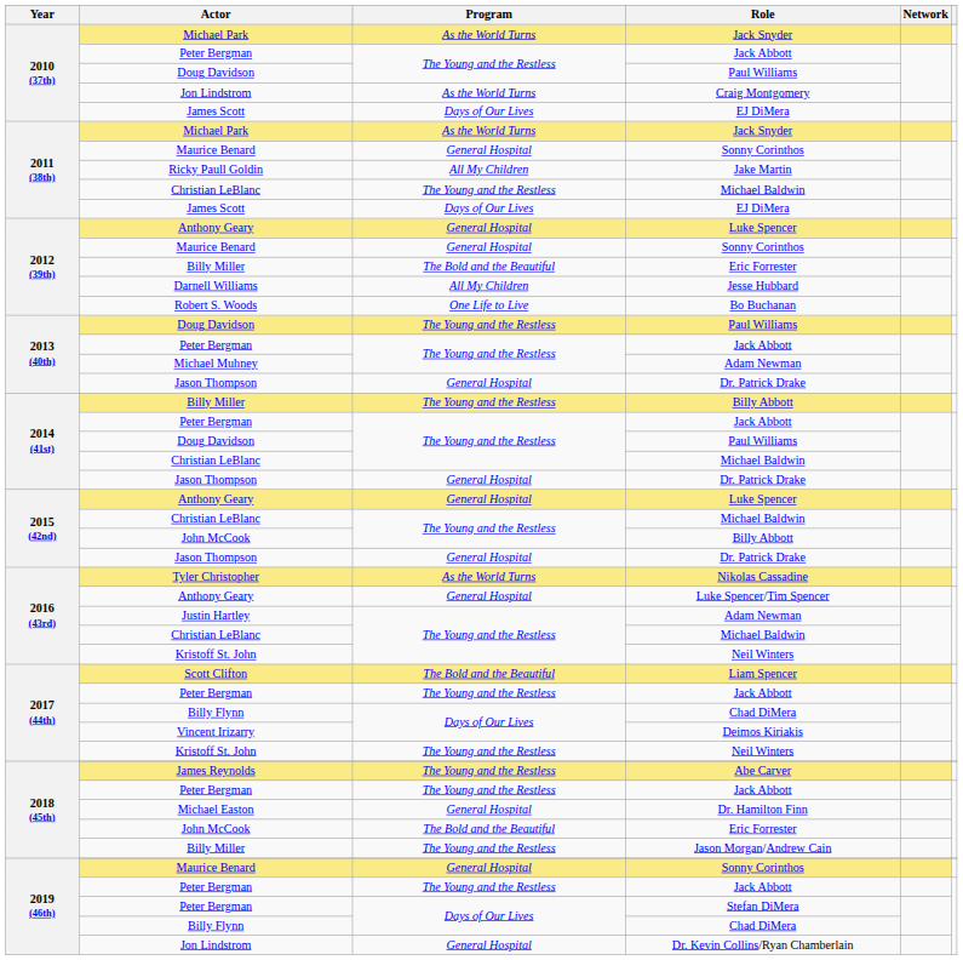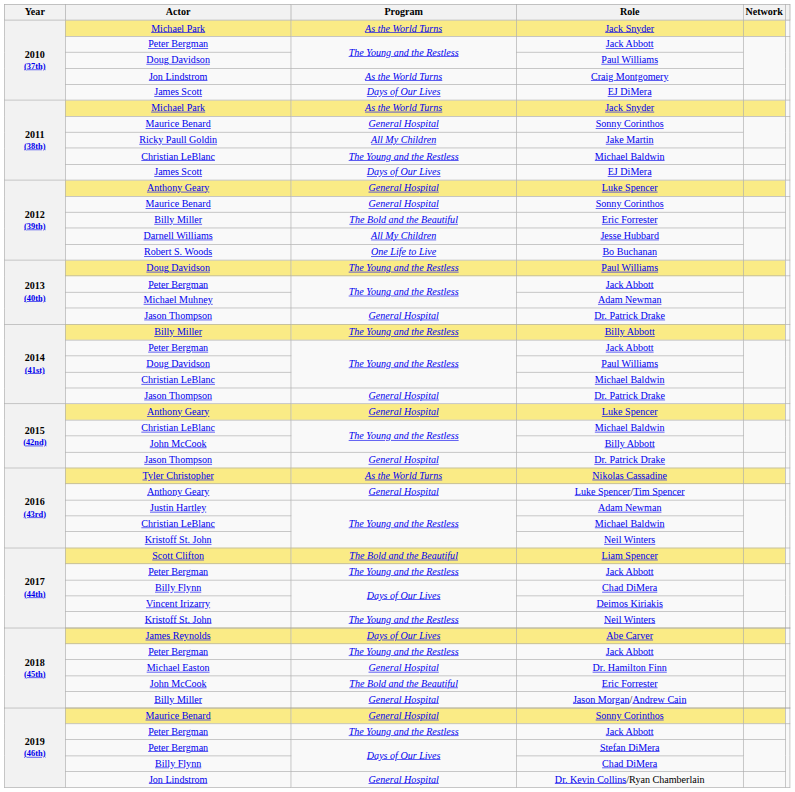 <table class="wikitable" rowspan="2"  background: #f6e39c style="text-align: center">
 <tr style="background:#bebebe;">
 <th scope="col" style="width:8%;">Year</th>
 <th scope="col" style="width:30%;">Actor</th>
 <th scope="col" style="width:30%;">Program</th>
 <th scope="col" style="width:30%;">Role</th>
 <th scope="col" style="width:10%;">Network</th>
 <th scope="col" style="width:2%;" class="unsortable"></th>
 </tr>
 <tr>
 <th scope="row" rowspan=5 style="text-align:center">2010 <br><small><a href='#'>(37th)</a></small></th>
 <td style="background:#FAEB86"><a href='#'>Michael Park</a> </td>
 <td style="background:#FAEB86"><em><a href='#'>As the World Turns</a></em></td>
 <td style="background:#FAEB86"><a href='#'>Jack Snyder</a></td>
 <td style="background:#FAEB86"></td>
 <td></td>
 </tr>
 <tr>
 <td><a href='#'>Peter Bergman</a></td>
 <td rowspan="2"><em><a href='#'>The Young and the Restless</a></em></td>
 <td><a href='#'>Jack Abbott</a></td>
 <td rowspan="3"></td>
 <td rowspan=4></td>
 </tr>
 <tr>
 <td><a href='#'>Doug Davidson</a></td>
 <td><a href='#'>Paul Williams</a></td>
 </tr>
 <tr>
 <td><a href='#'>Jon Lindstrom</a></td>
 <td><em><a href='#'>As the World Turns</a></em></td>
 <td><a href='#'>Craig Montgomery</a></td>
 </tr>
 <tr>
 <td><a href='#'>James Scott</a></td>
 <td><em><a href='#'>Days of Our Lives</a></em></td>
 <td><a href='#'>EJ DiMera</a></td>
 <td></td>
 </tr>
 <tr>
 <th scope="row" rowspan=5 style="text-align:center">2011 <br><small><a href='#'>(38th)</a></small></th>
 <td style="background:#FAEB86"><a href='#'>Michael Park</a> </td>
 <td style="background:#FAEB86"><em><a href='#'>As the World Turns</a></em></td>
 <td style="background:#FAEB86"><a href='#'>Jack Snyder</a></td>
 <td style="background:#FAEB86"></td>
 <td></td>
 </tr>
 <tr>
 <td><a href='#'>Maurice Benard</a></td>
 <td><em><a href='#'>General Hospital</a></em></td>
 <td><a href='#'>Sonny Corinthos</a></td>
 <td rowspan="2"></td>
 <td rowspan=4></td>
 </tr>
 <tr>
 <td><a href='#'>Ricky Paull Goldin</a></td>
 <td><em><a href='#'>All My Children</a></em></td>
 <td><a href='#'>Jake Martin</a></td>
 </tr>
 <tr>
 <td><a href='#'>Christian LeBlanc</a></td>
 <td><em><a href='#'>The Young and the Restless</a></em></td>
 <td><a href='#'>Michael Baldwin</a></td>
 <td></td>
 </tr>
 <tr>
 <td><a href='#'>James Scott</a></td>
 <td><em><a href='#'>Days of Our Lives</a></em></td>
 <td><a href='#'>EJ DiMera</a></td>
 <td></td>
 </tr>
 <tr>
 <th scope="row" rowspan=5 style="text-align:center">2012 <br><small><a href='#'>(39th)</a></small></th>
 <td style="background:#FAEB86"><a href='#'>Anthony Geary</a> </td>
 <td style="background:#FAEB86"><em><a href='#'>General Hospital</a></em></td>
 <td style="background:#FAEB86"><a href='#'>Luke Spencer</a></td>
 <td style="background:#FAEB86"></td>
 <td></td>
 </tr>
 <tr>
 <td><a href='#'>Maurice Benard</a></td>
 <td><em><a href='#'>General Hospital</a></em></td>
 <td><a href='#'>Sonny Corinthos</a></td>
 <td></td>
 <td rowspan=4></td>
 </tr>
 <tr>
 <td><a href='#'>Billy Miller</a></td>
 <td><em><a href='#'>The Bold and the Beautiful</a></em></td>
 <td><a href='#'>Eric Forrester</a></td>
 <td></td>
 </tr>
 <tr>
 <td><a href='#'>Darnell Williams</a></td>
 <td><em><a href='#'>All My Children</a></em></td>
 <td><a href='#'>Jesse Hubbard</a></td>
 <td rowspan="2"></td>
 </tr>
 <tr>
 <td><a href='#'>Robert S. Woods</a></td>
 <td><em><a href='#'>One Life to Live</a></em></td>
 <td><a href='#'>Bo Buchanan</a></td>
 </tr>
 <tr>
 <th scope="row" rowspan=4 style="text-align:center">2013 <br><small><a href='#'>(40th)</a></small></th>
 <td style="background:#FAEB86"><a href='#'>Doug Davidson</a> </td>
 <td style="background:#FAEB86"><em><a href='#'>The Young and the Restless</a></em></td>
 <td style="background:#FAEB86"><a href='#'>Paul Williams</a></td>
 <td style="background:#FAEB86"></td>
 <td></td>
 </tr>
 <tr>
 <td><a href='#'>Peter Bergman</a></td>
 <td rowspan="2"><em><a href='#'>The Young and the Restless</a></em></td>
 <td><a href='#'>Jack Abbott</a></td>
 <td rowspan="2"></td>
 <td rowspan="3"></td>
 </tr>
 <tr>
 <td><a href='#'>Michael Muhney</a></td>
 <td><a href='#'>Adam Newman</a></td>
 </tr>
 <tr>
 <td><a href='#'>Jason Thompson</a></td>
 <td><em><a href='#'>General Hospital</a></em></td>
 <td><a href='#'>Dr. Patrick Drake</a></td>
 <td></td>
 </tr>
 <tr>
 <th scope="row" rowspan=5 style="text-align:center">2014 <br><small><a href='#'>(41st)</a></small></th>
 <td style="background:#FAEB86"><a href='#'>Billy Miller</a> </td>
 <td style="background:#FAEB86"><em><a href='#'>The Young and the Restless</a></em></td>
 <td style="background:#FAEB86"><a href='#'>Billy Abbott</a></td>
 <td style="background:#FAEB86"></td>
 <td></td>
 </tr>
 <tr>
 <td><a href='#'>Peter Bergman</a></td>
 <td rowspan="3"><em><a href='#'>The Young and the Restless</a></em></td>
 <td><a href='#'>Jack Abbott</a></td>
 <td rowspan="3"></td>
 <td rowspan="4"></td>
 </tr>
 <tr>
 <td><a href='#'>Doug Davidson</a></td>
 <td><a href='#'>Paul Williams</a></td>
 </tr>
 <tr>
 <td><a href='#'>Christian LeBlanc</a></td>
 <td><a href='#'>Michael Baldwin</a></td>
 </tr>
 <tr>
 <td><a href='#'>Jason Thompson</a></td>
 <td><em><a href='#'>General Hospital</a></em></td>
 <td><a href='#'>Dr. Patrick Drake</a></td>
 <td></td>
 </tr>
 <tr>
 <th scope="row" rowspan=4 style="text-align:center">2015 <br><small><a href='#'>(42nd)</a></small></th>
 <td style="background:#FAEB86"><a href='#'>Anthony Geary</a> </td>
 <td style="background:#FAEB86"><em><a href='#'>General Hospital</a></em></td>
 <td style="background:#FAEB86"><a href='#'>Luke Spencer</a></td>
 <td style="background:#FAEB86"></td>
 <td></td>
 </tr>
 <tr>
 <td><a href='#'>Christian LeBlanc</a></td>
 <td rowspan="2"><em><a href='#'>The Young and the Restless</a></em></td>
 <td><a href='#'>Michael Baldwin</a></td>
 <td rowspan="2"></td>
 <td rowspan=3></td>
 </tr>
 <tr>
 <td><a href='#'>John McCook</a></td>
 <td><a href='#'>Billy Abbott</a></td>
 </tr>
 <tr>
 <td><a href='#'>Jason Thompson</a></td>
 <td><em><a href='#'>General Hospital</a></em></td>
 <td><a href='#'>Dr. Patrick Drake</a></td>
 <td></td>
 </tr>
 <tr>
 <th scope="row" rowspan=5 style="text-align:center">2016 <br><small><a href='#'>(43rd)</a></small></th>
 <td style="background:#FAEB86"><a href='#'>Tyler Christopher</a> </td>
 <td style="background:#FAEB86"><em><a href='#'>As the World Turns</a></em></td>
 <td style="background:#FAEB86"><a href='#'>Nikolas Cassadine</a></td>
 <td style="background:#FAEB86"></td>
 <td></td>
 </tr>
 <tr>
 <td><a href='#'>Anthony Geary</a></td>
 <td><em><a href='#'>General Hospital</a></em></td>
 <td><a href='#'>Luke Spencer</a>/<a href='#'>Tim Spencer</a></td>
 <td></td>
 <td rowspan=4></td>
 </tr>
 <tr>
 <td><a href='#'>Justin Hartley</a></td>
 <td rowspan="3"><em><a href='#'>The Young and the Restless</a></em></td>
 <td><a href='#'>Adam Newman</a></td>
 <td rowspan="3"></td>
 </tr>
 <tr>
 <td><a href='#'>Christian LeBlanc</a></td>
 <td><a href='#'>Michael Baldwin</a></td>
 </tr>
 <tr>
 <td><a href='#'>Kristoff St. John</a></td>
 <td><a href='#'>Neil Winters</a></td>
 </tr>
 <tr>
 <th scope="row" rowspan=5 style="text-align:center">2017 <br><small><a href='#'>(44th)</a></small></th>
 <td style="background:#FAEB86"><a href='#'>Scott Clifton</a> </td>
 <td style="background:#FAEB86"><em><a href='#'>The Bold and the Beautiful</a></em></td>
 <td style="background:#FAEB86"><a href='#'>Liam Spencer</a></td>
 <td style="background:#FAEB86"></td>
 <td></td>
 </tr>
 <tr>
 <td><a href='#'>Peter Bergman</a></td>
 <td><em><a href='#'>The Young and the Restless</a></em></td>
 <td><a href='#'>Jack Abbott</a></td>
 <td></td>
 <td rowspan=4></td>
 </tr>
 <tr>
 <td><a href='#'>Billy Flynn</a></td>
 <td rowspan="2"><em><a href='#'>Days of Our Lives</a></em></td>
 <td><a href='#'>Chad DiMera</a></td>
 <td rowspan="2"></td>
 </tr>
 <tr>
 <td><a href='#'>Vincent Irizarry</a></td>
 <td><a href='#'>Deimos Kiriakis</a></td>
 </tr>
 <tr>
 <td><a href='#'>Kristoff St. John</a></td>
 <td><em><a href='#'>The Young and the Restless</a></em></td>
 <td><a href='#'>Neil Winters</a></td>
 <td></td>
 </tr>
 <tr>
 <th scope="row" rowspan=6 style="text-align:center">2018 <br><small><a href='#'>(45th)</a></small></th>
 </tr>
 <tr>
 <td style="background:#FAEB86"><a href='#'>James Reynolds</a> </td>
-<td style="background:#FAEB86"><em><a href='#'>The Young and the Restless</a></em></td>
+<td style="background:#FAEB86"><em><a href='#'>Days of Our Lives</a></em></td>
 <td style="background:#FAEB86"><a href='#'>Abe Carver</a></td>
 <td style="background:#FAEB86"></td>
 <td></td>
 </tr>
 <tr>
 <td><a href='#'>Peter Bergman</a></td>
 <td><em><a href='#'>The Young and the Restless</a></em></td>
 <td><a href='#'>Jack Abbott</a></td>
 <td></td>
 <td rowspan=4></td>
 </tr>
 <tr>
 <td><a href='#'>Michael Easton</a></td>
 <td><em><a href='#'>General Hospital</a></em></td>
 <td><a href='#'>Dr. Hamilton Finn</a></td>
 <td></td>
 </tr>
 <tr>
 <td><a href='#'>John McCook</a></td>
 <td><em><a href='#'>The Bold and the Beautiful</a></em></td>
 <td><a href='#'>Eric Forrester</a></td>
 <td></td>
 </tr>
 <tr>
 <td><a href='#'>Billy Miller</a></td>
-<td><em><a href='#'>The Young and the Restless</a></em></td>
+<td><em><a href='#'>General Hospital</a></em></td>
 <td><a href='#'>Jason Morgan</a>/<a href='#'>Andrew Cain</a></td>
 <td></td>
 </tr>
 <tr>
 <th scope="row" rowspan=6 style="text-align:center">2019 <br><small><a href='#'>(46th)</a></small></th>
 </tr>
 <tr>
 <td style="background:#FAEB86"><a href='#'>Maurice Benard</a> </td>
 <td style="background:#FAEB86"><em><a href='#'>General Hospital</a></em></td>
 <td style="background:#FAEB86"><a href='#'>Sonny Corinthos</a></td>
 <td style="background:#FAEB86"></td>
 <td></td>
 </tr>
 <tr>
 <td><a href='#'>Peter Bergman</a></td>
 <td><em><a href='#'>The Young and the Restless</a></em></td>
 <td><a href='#'>Jack Abbott</a></td>
 <td></td>
 <td rowspan=5></td>
 </tr>
 <tr>
 <td><a href='#'>Peter Bergman</a></td>
 <td rowspan="2"><em><a href='#'>Days of Our Lives</a></em></td>
 <td><a href='#'>Stefan DiMera</a></td>
 <td rowspan="2"></td>
 </tr>
 <tr>
 <td><a href='#'>Billy Flynn</a></td>
 <td><a href='#'>Chad DiMera</a></td>
 </tr>
 <tr>
 <td><a href='#'>Jon Lindstrom</a></td>
 <td><em><a href='#'>General Hospital</a></em></td>
 <td><a href='#'>Dr. Kevin Collins</a>/Ryan Chamberlain</td>
 <td></td>
 </tr>
 </table>
